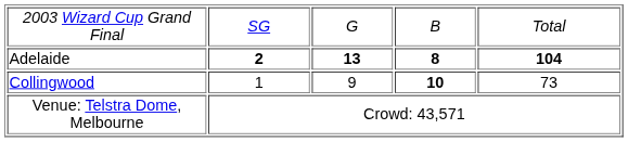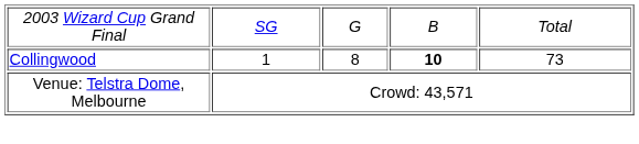 <table border = "1"  style="text-align:center; width:40%">
 <tr>
 <td width=200><em>2003 <a href='#'>Wizard Cup</a> Grand Final</em></td>
 <td><em><a href='#'>SG</a></em></td>
 <td><em>G</em></td>
 <td><em>B</em></td>
 <td><em>Total</em></td>
 </tr>
 <tr>
-<td style="text-align:left">Adelaide</td>
-<td><strong>2</strong></td>
-<td><strong>13</strong></td>
-<td><strong>8</strong></td>
-<td><strong>104</strong></td>
-</tr>
-<tr>
 <td style="text-align:left"><a href='#'>Collingwood</a></td>
 <td>1</td>
-<td>9</td>
+<td>8</td>
 <td><strong>10</strong></td>
 <td>73</td>
 </tr>
 <tr>
 <td>Venue: <a href='#'>Telstra Dome</a>, Melbourne</td>
 <td colspan=4>Crowd: 43,571</td>
 </tr>
 </table>
